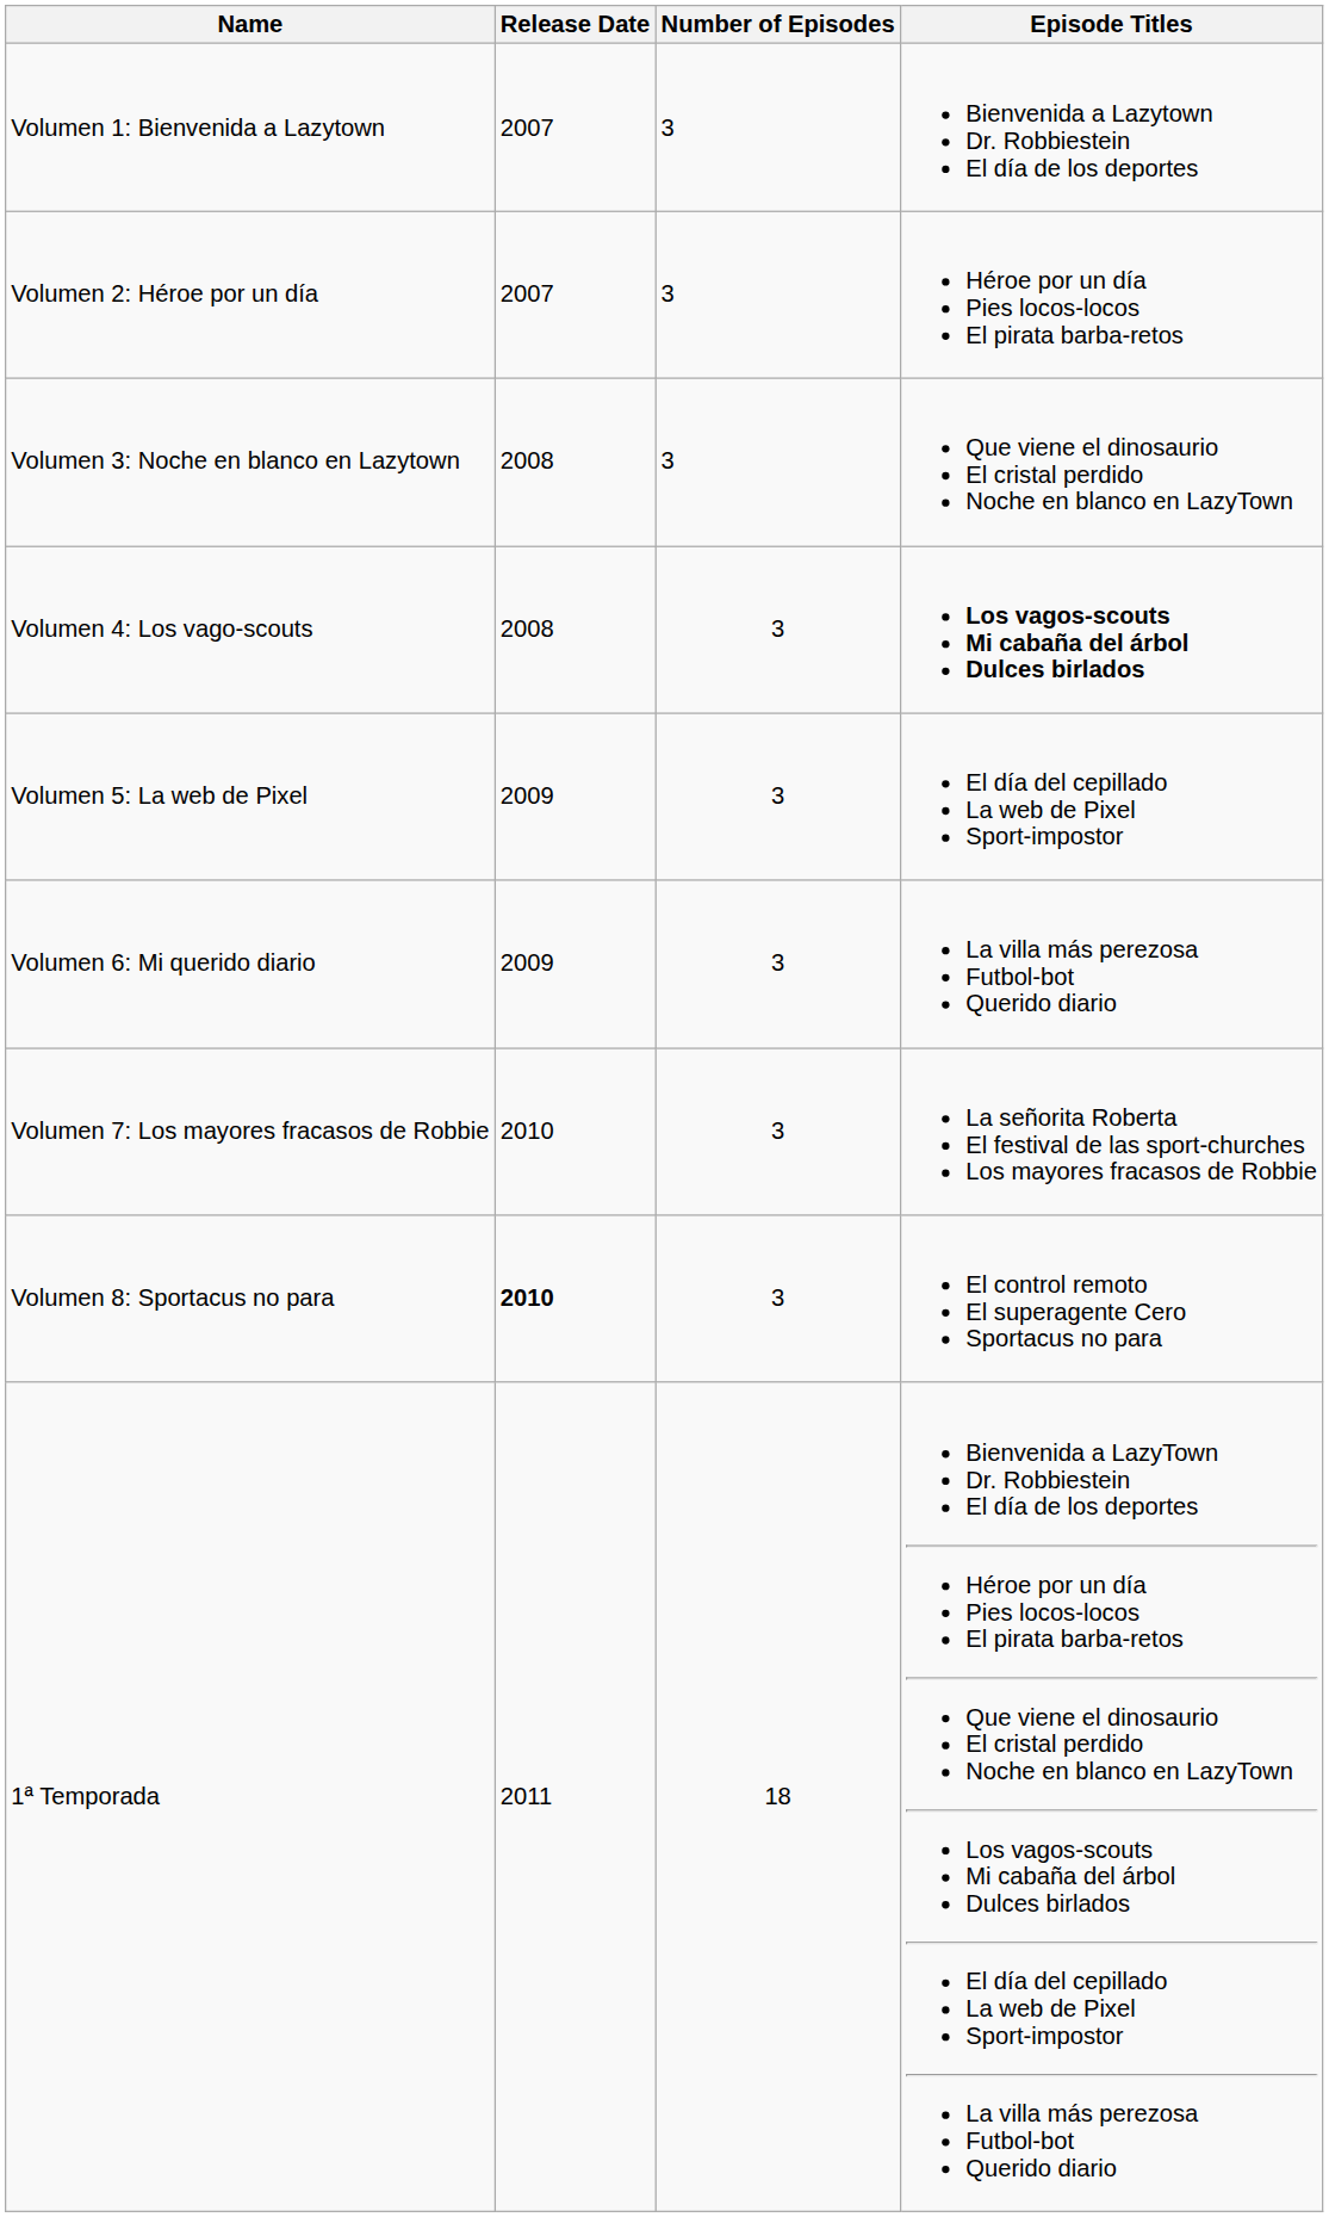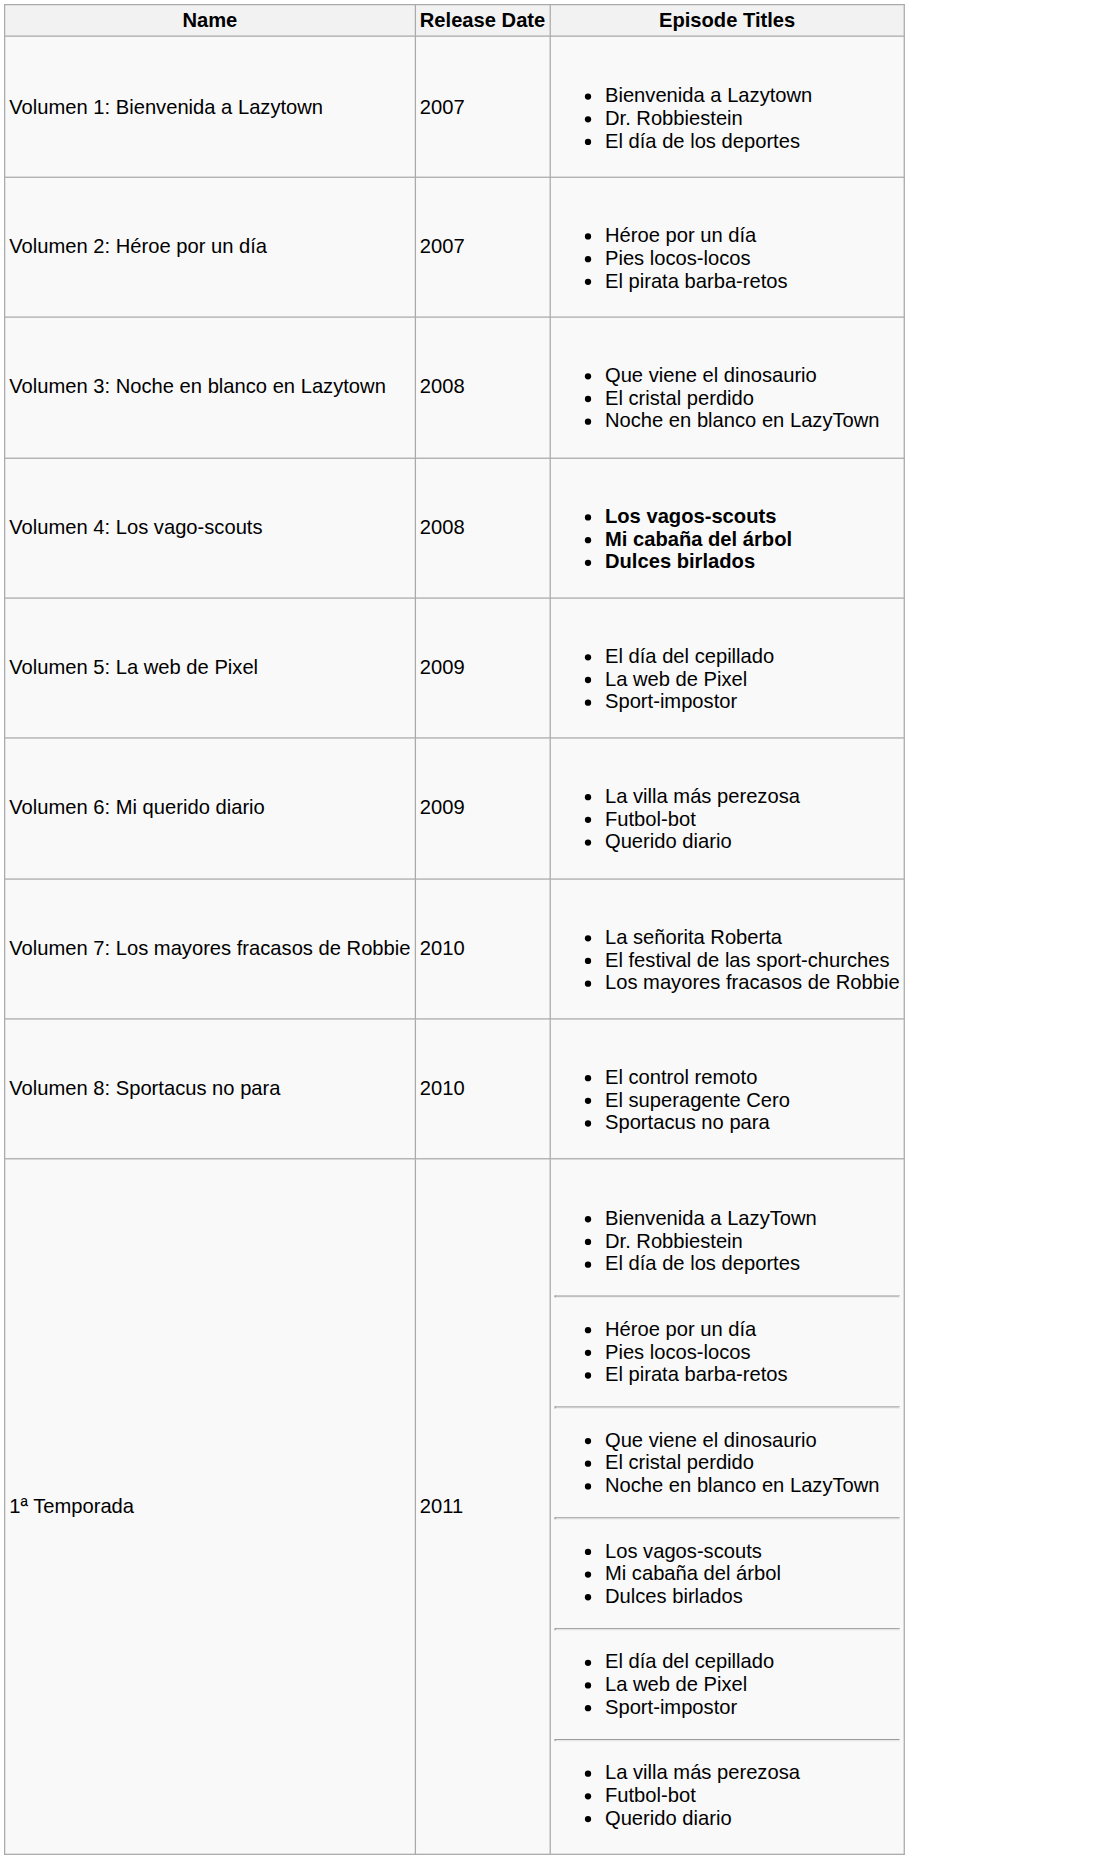 <table class="wikitable">
 <tr>
 <th>Name</th>
 <th>Release Date</th>
-<th>Number of Episodes</th>
 <th>Episode Titles</th>
 </tr>
 <tr>
 <td>Volumen 1: Bienvenida a Lazytown</td>
 <td>2007</td>
-<td aling="center">3</td>
 <td><br><ul><li>Bienvenida a Lazytown</li><li>Dr. Robbiestein</li><li>El día de los deportes</li></ul></td>
 </tr>
 <tr>
 <td>Volumen 2: Héroe por un día</td>
 <td>2007</td>
-<td aling="center">3</td>
 <td><br><ul><li>Héroe por un día</li><li>Pies locos-locos</li><li>El pirata barba-retos</li></ul></td>
 </tr>
 <tr>
 <td>Volumen 3: Noche en blanco en Lazytown</td>
 <td>2008</td>
-<td aling="center">3</td>
 <td><br><ul><li>Que viene el dinosaurio</li><li>El cristal perdido</li><li>Noche en blanco en LazyTown</li></ul></td>
 </tr>
 <tr>
 <td>Volumen 4: Los vago-scouts</td>
 <td>2008</td>
-<td align="center">3</td>
 <td><strong><br><ul><li>Los vagos-scouts</li><li>Mi cabaña del árbol</li><li>Dulces birlados</li></ul></strong></td>
 </tr>
 <tr>
 <td>Volumen 5: La web de Pixel</td>
 <td>2009</td>
-<td align="center">3</td>
 <td><br><ul><li>El día del cepillado</li><li>La web de Pixel</li><li>Sport-impostor</li></ul></td>
 </tr>
 <tr>
 <td>Volumen 6: Mi querido diario</td>
 <td>2009</td>
-<td align="center">3</td>
 <td><br><ul><li>La villa más perezosa</li><li>Futbol-bot</li><li>Querido diario</li></ul></td>
 </tr>
 <tr>
 <td>Volumen 7: Los mayores fracasos de Robbie</td>
 <td>2010</td>
-<td align="center">3</td>
 <td><br><ul><li>La señorita Roberta</li><li>El festival de las sport-churches</li><li>Los mayores fracasos de Robbie</li></ul></td>
 </tr>
 <tr>
 <td>Volumen 8: Sportacus no para</td>
-<td><strong>2010</strong></td>
-<td align="center">3</td>
+<td>2010</td>
 <td><br><ul><li>El control remoto</li><li>El superagente Cero</li><li>Sportacus no para</li></ul></td>
 </tr>
 <tr>
 <td>1ª Temporada</td>
 <td>2011</td>
-<td align="center">18</td>
 <td><br><ul><li>Bienvenida a LazyTown</li><li>Dr. Robbiestein</li><li>El día de los deportes</li></ul><hr><ul><li>Héroe por un día</li><li>Pies locos-locos</li><li>El pirata barba-retos</li></ul><hr><ul><li>Que viene el dinosaurio</li><li>El cristal perdido</li><li>Noche en blanco en LazyTown</li></ul><hr><ul><li>Los vagos-scouts</li><li>Mi cabaña del árbol</li><li>Dulces birlados</li></ul><hr><ul><li>El día del cepillado</li><li>La web de Pixel</li><li>Sport-impostor</li></ul><hr><ul><li>La villa más perezosa</li><li>Futbol-bot</li><li>Querido diario</li></ul></td>
 </tr>
 </table>
